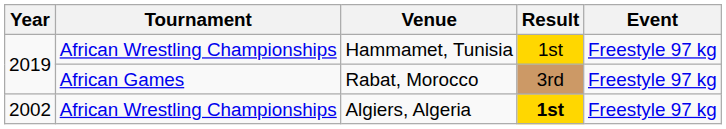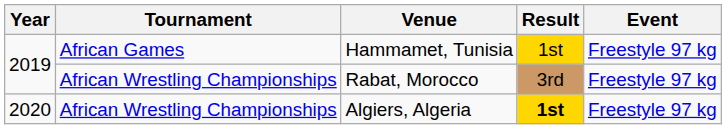 <table class="wikitable" style="font-size:95%;">
 <tr>
 <th>Year</th>
 <th>Tournament</th>
 <th>Venue</th>
 <th>Result</th>
 <th>Event</th>
 </tr>
 <tr>
 <td rowspan=2>2019</td>
-<td><a href='#'>African Wrestling Championships</a></td>
+<td><a href='#'>African Games</a></td>
 <td>Hammamet, Tunisia</td>
 <td align="center" bgcolor="gold">1st</td>
 <td><a href='#'>Freestyle 97 kg</a></td>
 </tr>
 <tr>
-<td><a href='#'>African Games</a></td>
+<td><a href='#'>African Wrestling Championships</a></td>
 <td>Rabat, Morocco</td>
 <td align="center" bgcolor="cc9966">3rd</td>
 <td><a href='#'>Freestyle 97 kg</a></td>
 </tr>
 <tr>
-<td>2002</td>
+<td>2020</td>
 <td><a href='#'>African Wrestling Championships</a></td>
 <td>Algiers, Algeria</td>
 <td align="center" bgcolor="gold"><strong>1st</strong></td>
 <td><a href='#'>Freestyle 97 kg</a></td>
 </tr>
 </table>
